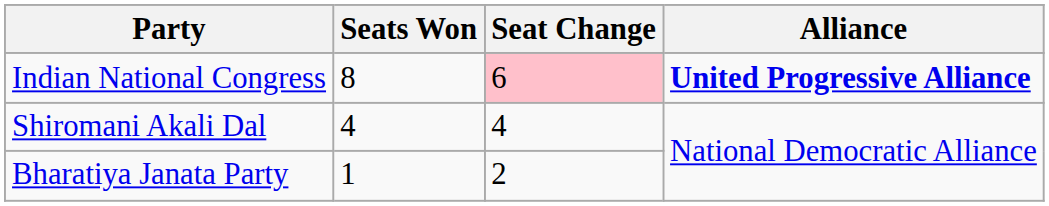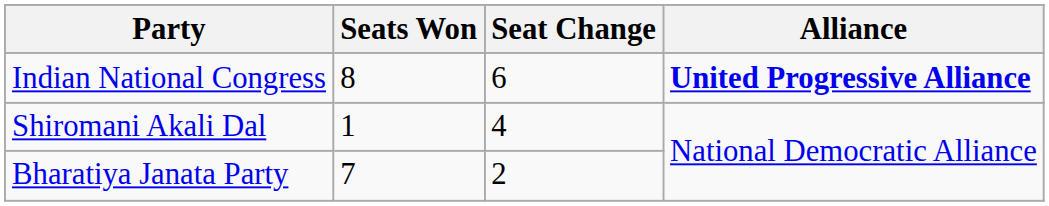 <table class="wikitable">
 <tr>
 <th>Party</th>
 <th>Seats Won</th>
 <th>Seat Change</th>
 <th>Alliance</th>
 </tr>
 <tr>
 <td><a href='#'>Indian National Congress</a></td>
 <td>8</td>
-<td style="background: pink;">6</td>
+<td>6</td>
 <td><strong><a href='#'>United Progressive Alliance</a></strong></td>
 </tr>
 <tr>
 <td><a href='#'>Shiromani Akali Dal</a></td>
-<td>4</td>
+<td>1</td>
 <td>4</td>
 <td rowspan="2"><a href='#'>National Democratic Alliance</a></td>
 </tr>
 <tr>
 <td><a href='#'>Bharatiya Janata Party</a></td>
-<td>1</td>
+<td>7</td>
 <td>2</td>
 </tr>
 </table>
